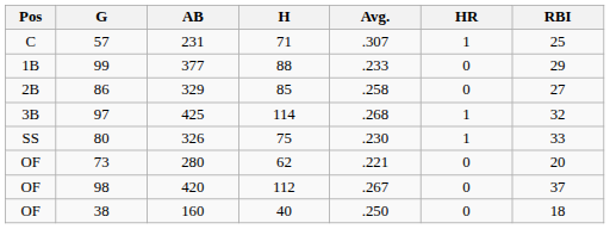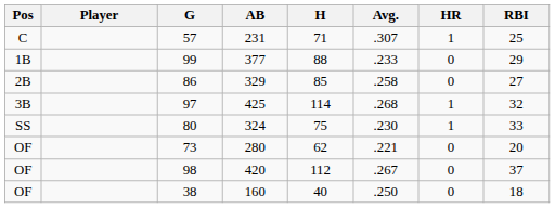 <table class="wikitable sortable">
 <tr>
 <th bgcolor="#DDDDFF" width="5%">Pos</th>
+<th bgcolor="#DDDDFF" width="16%">Player</th>
 <th bgcolor="#DDDDFF" width="9%">G</th>
 <th bgcolor="#DDDDFF" width="9%">AB</th>
 <th bgcolor="#DDDDFF" width="9%">H</th>
 <th bgcolor="#DDDDFF" width="9%">Avg.</th>
 <th bgcolor="#DDDDFF" width="9%">HR</th>
 <th bgcolor="#DDDDFF" width="9%">RBI</th>
 </tr>
 <tr align="center">
 <td>C</td>
+<td></td>
 <td>57</td>
 <td>231</td>
 <td>71</td>
 <td>.307</td>
 <td>1</td>
 <td>25</td>
 </tr>
 <tr align="center">
 <td>1B</td>
+<td></td>
 <td>99</td>
 <td>377</td>
 <td>88</td>
 <td>.233</td>
 <td>0</td>
 <td>29</td>
 </tr>
 <tr align="center">
 <td>2B</td>
+<td></td>
 <td>86</td>
 <td>329</td>
 <td>85</td>
 <td>.258</td>
 <td>0</td>
 <td>27</td>
 </tr>
 <tr align="center">
 <td>3B</td>
+<td></td>
 <td>97</td>
 <td>425</td>
 <td>114</td>
 <td>.268</td>
 <td>1</td>
 <td>32</td>
 </tr>
 <tr align="center">
 <td>SS</td>
+<td></td>
 <td>80</td>
-<td>326</td>
+<td>324</td>
 <td>75</td>
 <td>.230</td>
 <td>1</td>
 <td>33</td>
 </tr>
 <tr align="center">
 <td>OF</td>
+<td></td>
 <td>73</td>
 <td>280</td>
 <td>62</td>
 <td>.221</td>
 <td>0</td>
 <td>20</td>
 </tr>
 <tr align="center">
 <td>OF</td>
+<td></td>
 <td>98</td>
 <td>420</td>
 <td>112</td>
 <td>.267</td>
 <td>0</td>
 <td>37</td>
 </tr>
 <tr align="center">
 <td>OF</td>
+<td></td>
 <td>38</td>
 <td>160</td>
 <td>40</td>
 <td>.250</td>
 <td>0</td>
 <td>18</td>
 </tr>
 </table>
